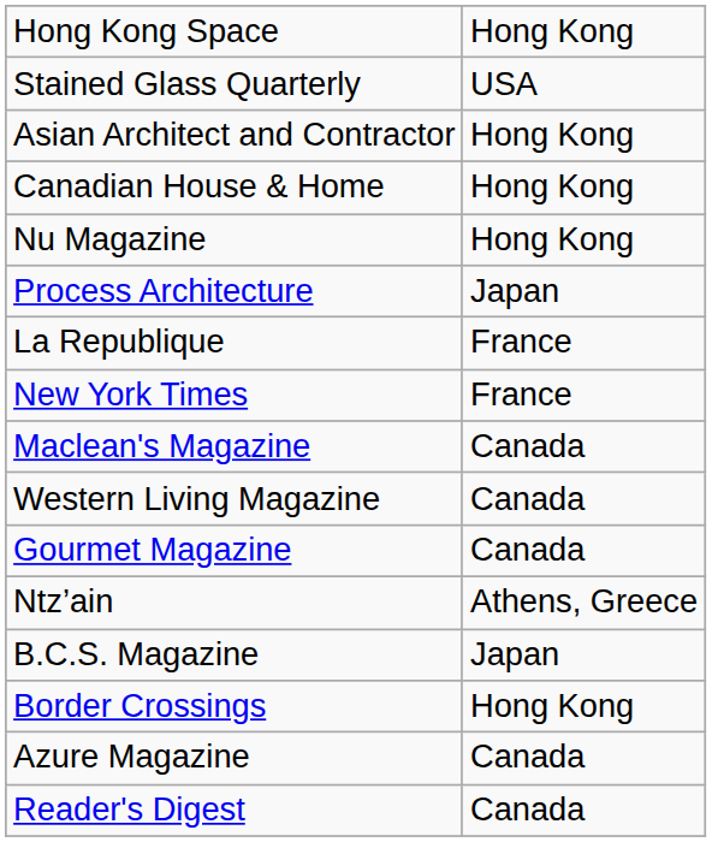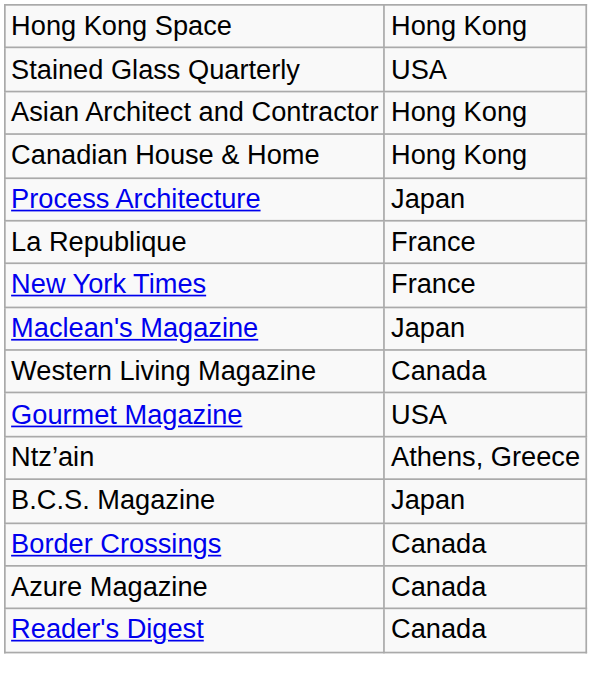 <table class="wikitable">
 <tr>
 <td>Hong Kong Space</td>
 <td>Hong Kong</td>
 </tr>
 <tr>
 <td>Stained Glass Quarterly</td>
 <td>USA</td>
 </tr>
 <tr>
 <td>Asian Architect and Contractor</td>
 <td>Hong Kong</td>
 </tr>
 <tr>
 <td>Canadian House & Home</td>
 <td>Hong Kong</td>
 </tr>
 <tr>
-<td>Nu Magazine</td>
-<td>Hong Kong</td>
-</tr>
-<tr>
 <td><a href='#'>Process Architecture</a></td>
 <td>Japan</td>
 </tr>
 <tr>
 <td>La Republique</td>
 <td>France</td>
 </tr>
 <tr>
 <td><a href='#'>New York Times</a></td>
 <td>France</td>
 </tr>
 <tr>
 <td><a href='#'>Maclean's Magazine</a></td>
-<td>Canada</td>
+<td>Japan</td>
 </tr>
 <tr>
 <td>Western Living Magazine</td>
 <td>Canada</td>
 </tr>
 <tr>
 <td><a href='#'>Gourmet Magazine</a></td>
-<td>Canada</td>
+<td>USA</td>
 </tr>
 <tr>
 <td>Ntz’ain</td>
 <td>Athens, Greece</td>
 </tr>
 <tr>
 <td>B.C.S. Magazine</td>
 <td>Japan</td>
 </tr>
 <tr>
 <td><a href='#'>Border Crossings</a></td>
-<td>Hong Kong</td>
+<td>Canada</td>
 </tr>
 <tr>
 <td>Azure Magazine</td>
 <td>Canada</td>
 </tr>
 <tr>
 <td><a href='#'>Reader's Digest</a></td>
 <td>Canada</td>
 </tr>
 </table>
